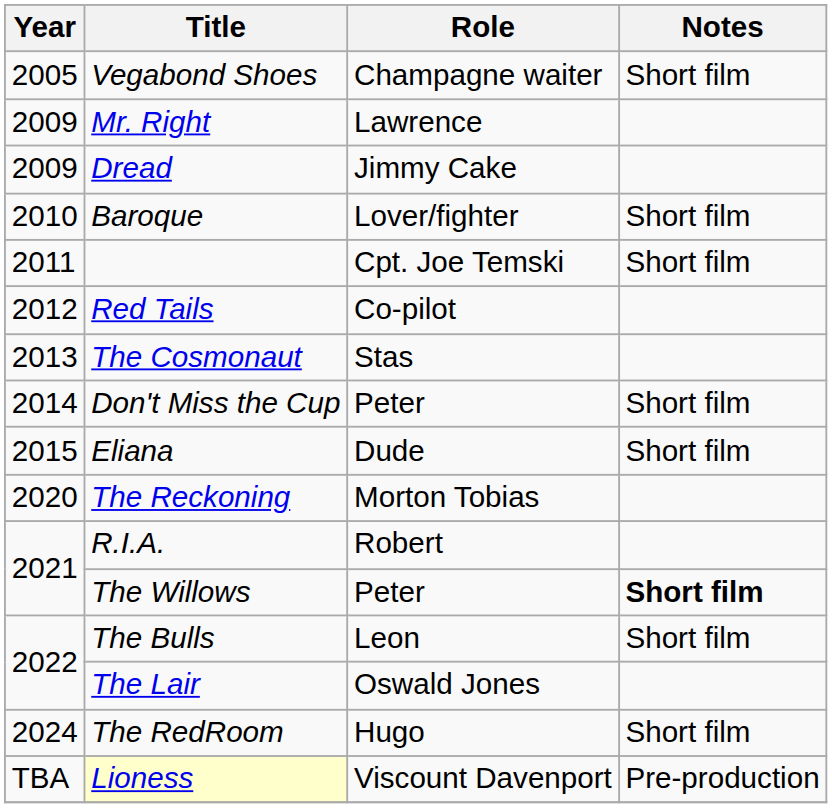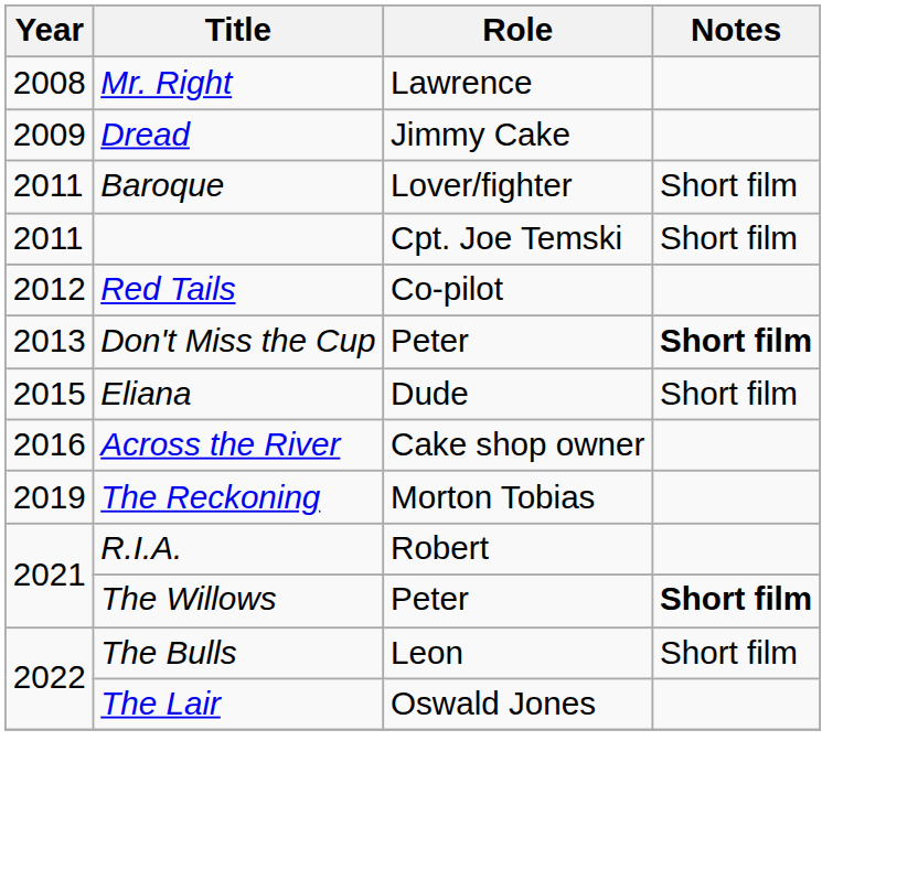 <table class="wikitable sortable">
 <tr>
 <th>Year</th>
 <th>Title</th>
 <th>Role</th>
 <th class="unsortable">Notes</th>
 </tr>
 <tr>
-<td>2005</td>
-<td><em>Vegabond Shoes</em></td>
-<td>Champagne waiter</td>
-<td>Short film</td>
-</tr>
-<tr>
-<td>2009</td>
+<td>2008</td>
 <td><em><a href='#'>Mr. Right</a></em></td>
 <td>Lawrence</td>
 <td></td>
 </tr>
 <tr>
 <td>2009</td>
 <td><em><a href='#'>Dread</a></em></td>
 <td>Jimmy Cake</td>
 <td></td>
 </tr>
 <tr>
-<td>2010</td>
+<td>2011</td>
 <td><em>Baroque</em></td>
 <td>Lover/fighter</td>
 <td>Short film</td>
 </tr>
 <tr>
 <td>2011</td>
 <td><em></em></td>
 <td>Cpt. Joe Temski</td>
 <td>Short film</td>
 </tr>
 <tr>
 <td>2012</td>
 <td><em><a href='#'>Red Tails</a></em></td>
 <td>Co-pilot</td>
 <td></td>
 </tr>
 <tr>
 <td>2013</td>
-<td><em><a href='#'>The Cosmonaut</a></em></td>
-<td>Stas</td>
-<td></td>
-</tr>
-<tr>
-<td>2014</td>
 <td><em>Don't Miss the Cup</em></td>
 <td>Peter</td>
-<td>Short film</td>
+<td><strong>Short film</strong></td>
 </tr>
 <tr>
 <td>2015</td>
 <td><em>Eliana</em></td>
 <td>Dude</td>
 <td>Short film</td>
 </tr>
 <tr>
-<td>2020</td>
+<td>2016</td>
+<td><em><a href='#'>Across the River</a></em></td>
+<td>Cake shop owner</td>
+<td></td>
+</tr>
+<tr>
+<td>2019</td>
 <td><em><a href='#'>The Reckoning</a></em></td>
 <td>Morton Tobias</td>
 <td></td>
 </tr>
 <tr>
 <td rowspan="2">2021</td>
 <td><em>R.I.A.</em></td>
 <td>Robert</td>
 <td></td>
 </tr>
 <tr>
 <td><em>The Willows</em></td>
 <td>Peter</td>
 <td><strong>Short film</strong></td>
 </tr>
 <tr>
 <td rowspan="2">2022</td>
 <td><em>The Bulls</em></td>
 <td>Leon</td>
 <td>Short film</td>
 </tr>
 <tr>
 <td><em><a href='#'>The Lair</a></em></td>
 <td>Oswald Jones</td>
 <td></td>
 </tr>
 <tr>
-<td>2024</td>
-<td><em>The RedRoom</em></td>
-<td>Hugo</td>
-<td>Short film</td>
-</tr>
-<tr>
-<td>TBA</td>
-<td style="background:#FFFFCC;"><em><a href='#'>Lioness</a></em></td>
-<td>Viscount Davenport</td>
-<td>Pre-production</td>
-</tr>
-<tr>
 </tr>
 </table>
